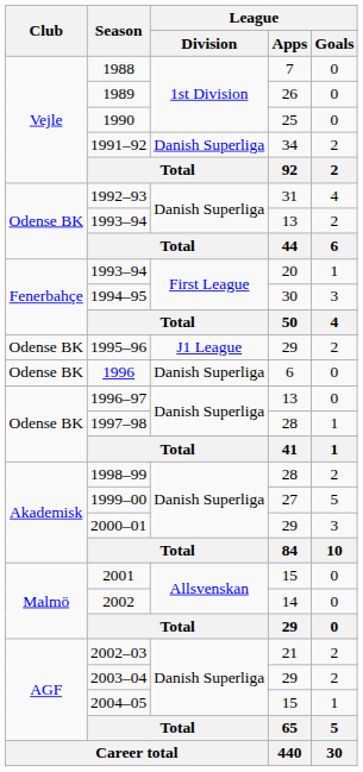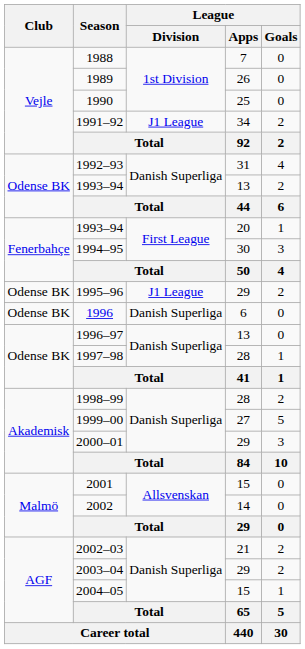 <table class="wikitable" style="text-align:center">
 <tr>
 <th rowspan="2">Club</th>
 <th rowspan="2">Season</th>
 <th colspan="3">League</th>
 </tr>
 <tr>
 <th>Division</th>
 <th>Apps</th>
 <th>Goals</th>
 </tr>
 <tr>
 <td rowspan="5"><a href='#'>Vejle</a></td>
 <td>1988</td>
 <td rowspan="3"><a href='#'>1st Division</a></td>
 <td>7</td>
 <td>0</td>
 </tr>
 <tr>
 <td>1989</td>
 <td>26</td>
 <td>0</td>
 </tr>
 <tr>
 <td>1990</td>
 <td>25</td>
 <td>0</td>
 </tr>
 <tr>
 <td>1991–92</td>
-<td><a href='#'>Danish Superliga</a></td>
+<td><a href='#'>J1 League</a></td>
 <td>34</td>
 <td>2</td>
 </tr>
 <tr>
 <th colspan="2">Total</th>
 <th>92</th>
 <th>2</th>
 </tr>
 <tr>
 <td rowspan="3"><a href='#'>Odense BK</a></td>
 <td>1992–93</td>
 <td rowspan="2">Danish Superliga</td>
 <td>31</td>
 <td>4</td>
 </tr>
 <tr>
 <td>1993–94</td>
 <td>13</td>
 <td>2</td>
 </tr>
 <tr>
 <th colspan="2">Total</th>
 <th>44</th>
 <th>6</th>
 </tr>
 <tr>
 <td rowspan="3"><a href='#'>Fenerbahçe</a></td>
 <td>1993–94</td>
 <td rowspan="2"><a href='#'>First League</a></td>
 <td>20</td>
 <td>1</td>
 </tr>
 <tr>
 <td>1994–95</td>
 <td>30</td>
 <td>3</td>
 </tr>
 <tr>
 <th colspan="2">Total</th>
 <th>50</th>
 <th>4</th>
 </tr>
 <tr>
 <td>Odense BK</td>
 <td>1995–96</td>
 <td><a href='#'>J1 League</a></td>
 <td>29</td>
 <td>2</td>
 </tr>
 <tr>
 <td>Odense BK</td>
 <td><a href='#'>1996</a></td>
 <td>Danish Superliga</td>
 <td>6</td>
 <td>0</td>
 </tr>
 <tr>
 <td rowspan="3">Odense BK</td>
 <td>1996–97</td>
 <td rowspan="2">Danish Superliga</td>
 <td>13</td>
 <td>0</td>
 </tr>
 <tr>
 <td>1997–98</td>
 <td>28</td>
 <td>1</td>
 </tr>
 <tr>
 <th colspan="2">Total</th>
 <th>41</th>
 <th>1</th>
 </tr>
 <tr>
 <td rowspan="4"><a href='#'>Akademisk</a></td>
 <td>1998–99</td>
 <td rowspan="3">Danish Superliga</td>
 <td>28</td>
 <td>2</td>
 </tr>
 <tr>
 <td>1999–00</td>
 <td>27</td>
 <td>5</td>
 </tr>
 <tr>
 <td>2000–01</td>
 <td>29</td>
 <td>3</td>
 </tr>
 <tr>
 <th colspan="2">Total</th>
 <th>84</th>
 <th>10</th>
 </tr>
 <tr>
 <td rowspan="3"><a href='#'>Malmö</a></td>
 <td>2001</td>
 <td rowspan="2"><a href='#'>Allsvenskan</a></td>
 <td>15</td>
 <td>0</td>
 </tr>
 <tr>
 <td>2002</td>
 <td>14</td>
 <td>0</td>
 </tr>
 <tr>
 <th colspan="2">Total</th>
 <th>29</th>
 <th>0</th>
 </tr>
 <tr>
 <td rowspan="4"><a href='#'>AGF</a></td>
 <td>2002–03</td>
 <td rowspan="3">Danish Superliga</td>
 <td>21</td>
 <td>2</td>
 </tr>
 <tr>
 <td>2003–04</td>
 <td>29</td>
 <td>2</td>
 </tr>
 <tr>
 <td>2004–05</td>
 <td>15</td>
 <td>1</td>
 </tr>
 <tr>
 <th colspan="2">Total</th>
 <th>65</th>
 <th>5</th>
 </tr>
 <tr>
 <th colspan="3">Career total</th>
 <th>440</th>
 <th>30</th>
 </tr>
 </table>
